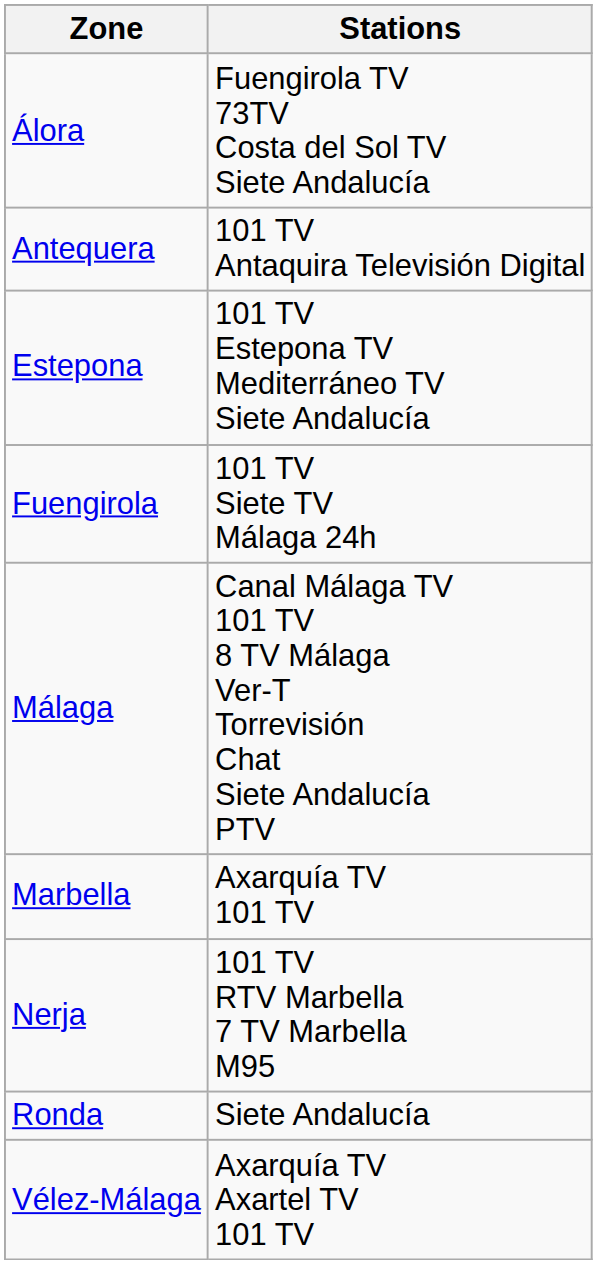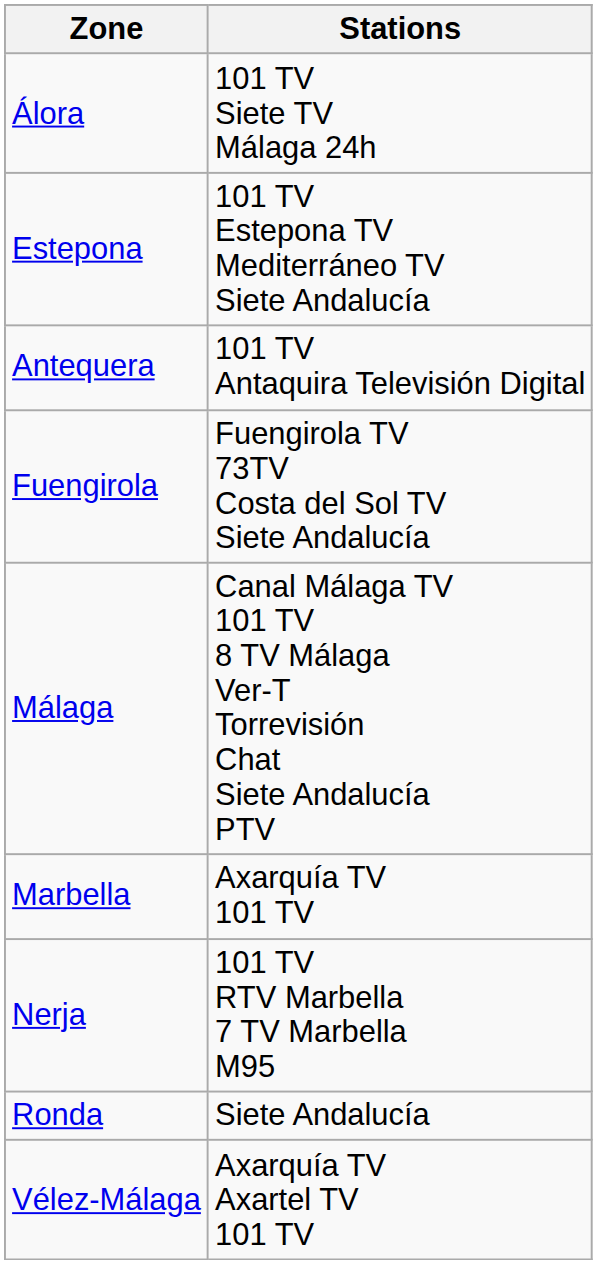 <table class="wikitable">
 <tr>
 <th>Zone</th>
 <th>Stations</th>
 </tr>
 <tr>
 <td><a href='#'>Álora</a></td>
-<td>Fuengirola TV<br>73TV<br>Costa del Sol TV<br>Siete Andalucía</td>
+<td>101 TV<br>Siete TV<br>Málaga 24h</td>
+</tr>
+<tr>
+<td><a href='#'>Estepona</a></td>
+<td>101 TV<br>Estepona TV<br>Mediterráneo TV<br>Siete Andalucía</td>
 </tr>
 <tr>
 <td><a href='#'>Antequera</a></td>
 <td>101 TV<br>Antaquira Televisión Digital</td>
 </tr>
 <tr>
-<td><a href='#'>Estepona</a></td>
-<td>101 TV<br>Estepona TV<br>Mediterráneo TV<br>Siete Andalucía</td>
-</tr>
-<tr>
 <td><a href='#'>Fuengirola</a></td>
-<td>101 TV<br>Siete TV<br>Málaga 24h</td>
+<td>Fuengirola TV<br>73TV<br>Costa del Sol TV<br>Siete Andalucía</td>
 </tr>
 <tr>
 <td><a href='#'>Málaga</a></td>
 <td>Canal Málaga TV<br>101 TV<br>8 TV Málaga<br>Ver-T<br>Torrevisión<br>Chat<br>Siete Andalucía<br>PTV</td>
 </tr>
 <tr>
 <td><a href='#'>Marbella</a></td>
 <td>Axarquía TV<br>101 TV</td>
 </tr>
 <tr>
 <td><a href='#'>Nerja</a></td>
 <td>101 TV<br>RTV Marbella<br>7 TV Marbella<br>M95</td>
 </tr>
 <tr>
 <td><a href='#'>Ronda</a></td>
 <td>Siete Andalucía</td>
 </tr>
 <tr>
 <td><a href='#'>Vélez-Málaga</a></td>
 <td>Axarquía TV<br>Axartel TV<br>101 TV</td>
 </tr>
 </table>
